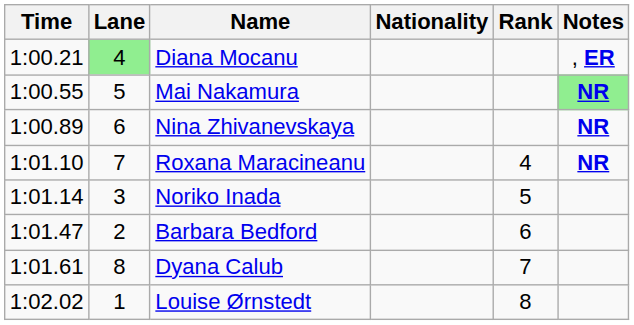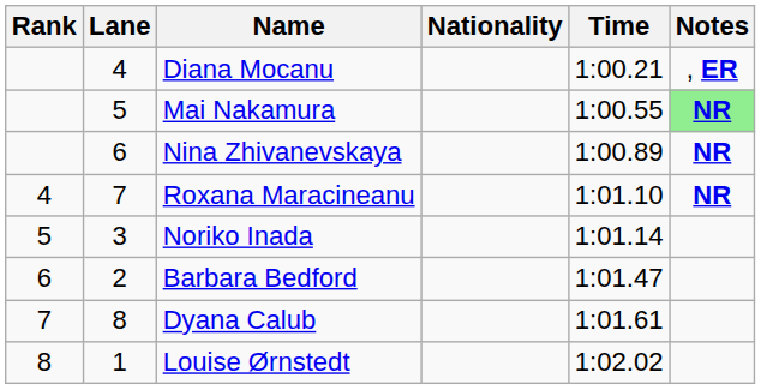 <table class="wikitable sortable" style="text-align:center">
 <tr>
-<th>Time</th>
+<th>Rank</th>
 <th>Lane</th>
 <th>Name</th>
 <th>Nationality</th>
-<th>Rank</th>
+<th>Time</th>
 <th>Notes</th>
 </tr>
 <tr>
-<td>1:00.21</td>
-<td style="background: lightgreen;">4</td>
+<td></td>
+<td>4</td>
 <td align=left><a href='#'>Diana Mocanu</a></td>
 <td align=left></td>
-<td></td>
+<td>1:00.21</td>
 <td>, <strong><a href='#'>ER</a></strong></td>
 </tr>
 <tr>
-<td>1:00.55</td>
+<td></td>
 <td>5</td>
 <td align=left><a href='#'>Mai Nakamura</a></td>
 <td align=left></td>
-<td></td>
+<td>1:00.55</td>
 <td style="background: lightgreen;"><strong><a href='#'>NR</a></strong></td>
 </tr>
 <tr>
-<td>1:00.89</td>
+<td></td>
 <td>6</td>
 <td align=left><a href='#'>Nina Zhivanevskaya</a></td>
 <td align=left></td>
-<td></td>
+<td>1:00.89</td>
 <td><strong><a href='#'>NR</a></strong></td>
 </tr>
 <tr>
-<td>1:01.10</td>
+<td>4</td>
 <td>7</td>
 <td align=left><a href='#'>Roxana Maracineanu</a></td>
 <td align=left></td>
-<td>4</td>
+<td>1:01.10</td>
 <td><strong><a href='#'>NR</a></strong></td>
 </tr>
 <tr>
-<td>1:01.14</td>
+<td>5</td>
 <td>3</td>
 <td align=left><a href='#'>Noriko Inada</a></td>
 <td align=left></td>
-<td>5</td>
+<td>1:01.14</td>
 <td></td>
 </tr>
 <tr>
-<td>1:01.47</td>
+<td>6</td>
 <td>2</td>
 <td align=left><a href='#'>Barbara Bedford</a></td>
 <td align=left></td>
-<td>6</td>
+<td>1:01.47</td>
 <td></td>
 </tr>
 <tr>
-<td>1:01.61</td>
+<td>7</td>
 <td>8</td>
 <td align=left><a href='#'>Dyana Calub</a></td>
 <td align=left></td>
-<td>7</td>
+<td>1:01.61</td>
 <td></td>
 </tr>
 <tr>
-<td>1:02.02</td>
+<td>8</td>
 <td>1</td>
 <td align=left><a href='#'>Louise Ørnstedt</a></td>
 <td align=left></td>
-<td>8</td>
+<td>1:02.02</td>
 <td></td>
 </tr>
 </table>
